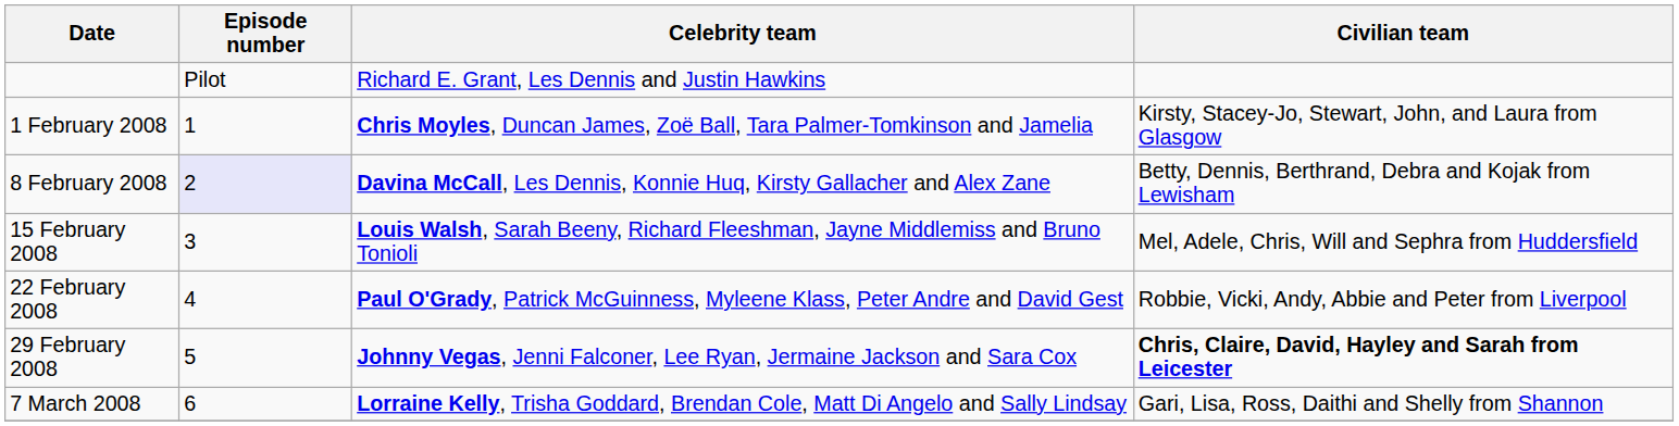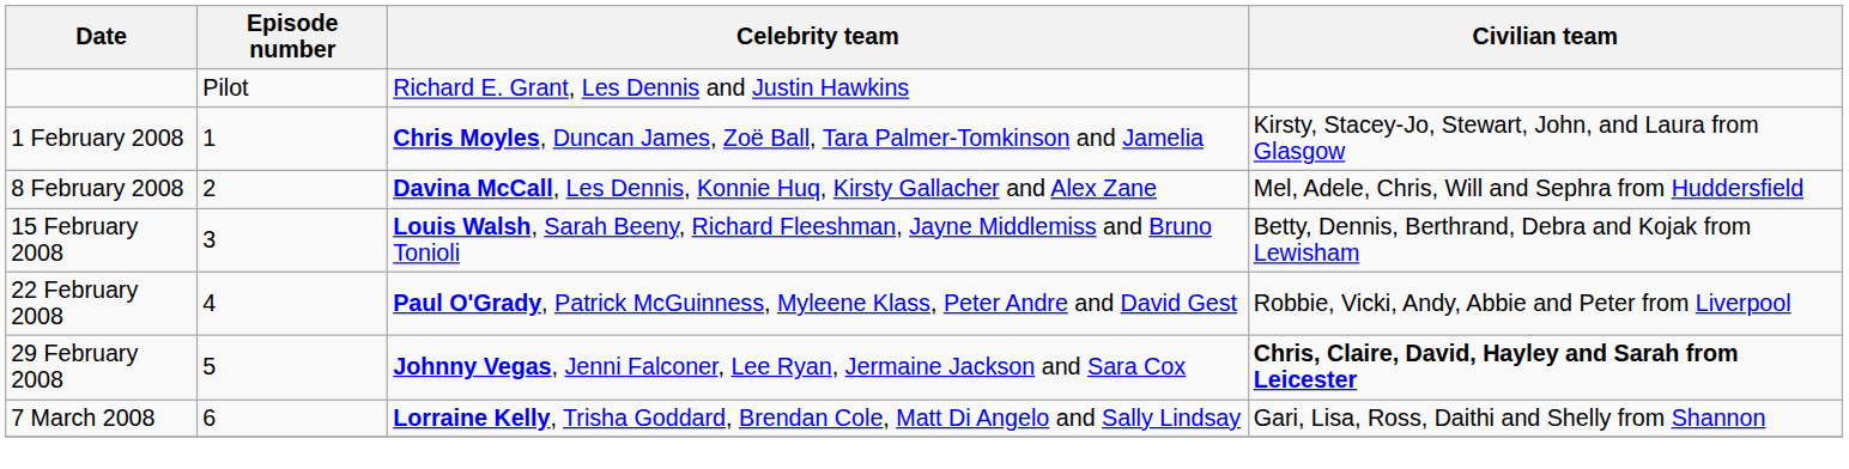 <table class="wikitable">
 <tr>
 <th>Date</th>
 <th>Episode number</th>
 <th>Celebrity team</th>
 <th>Civilian team</th>
 </tr>
 <tr>
 <td></td>
 <td>Pilot</td>
 <td><a href='#'>Richard E. Grant</a>, <a href='#'>Les Dennis</a> and <a href='#'>Justin Hawkins</a></td>
 </tr>
 <tr>
 <td>1 February 2008</td>
 <td>1</td>
 <td><strong><a href='#'>Chris Moyles</a></strong>, <a href='#'>Duncan James</a>, <a href='#'>Zoë Ball</a>, <a href='#'>Tara Palmer-Tomkinson</a> and <a href='#'>Jamelia</a></td>
 <td>Kirsty, Stacey-Jo, Stewart, John, and Laura from <a href='#'>Glasgow</a></td>
 </tr>
 <tr>
 <td>8 February 2008</td>
-<td style="background: lavender;">2</td>
+<td>2</td>
 <td><strong><a href='#'>Davina McCall</a></strong>, <a href='#'>Les Dennis</a>, <a href='#'>Konnie Huq</a>, <a href='#'>Kirsty Gallacher</a> and <a href='#'>Alex Zane</a></td>
-<td>Betty, Dennis, Berthrand, Debra and Kojak from <a href='#'>Lewisham</a></td>
+<td>Mel, Adele, Chris, Will and Sephra from <a href='#'>Huddersfield</a></td>
 </tr>
 <tr>
 <td>15 February 2008</td>
 <td>3</td>
 <td><strong><a href='#'>Louis Walsh</a></strong>, <a href='#'>Sarah Beeny</a>, <a href='#'>Richard Fleeshman</a>, <a href='#'>Jayne Middlemiss</a> and <a href='#'>Bruno Tonioli</a></td>
-<td>Mel, Adele, Chris, Will and Sephra from <a href='#'>Huddersfield</a></td>
+<td>Betty, Dennis, Berthrand, Debra and Kojak from <a href='#'>Lewisham</a></td>
 </tr>
 <tr>
 <td>22 February 2008</td>
 <td>4</td>
 <td><strong><a href='#'>Paul O'Grady</a></strong>, <a href='#'>Patrick McGuinness</a>, <a href='#'>Myleene Klass</a>, <a href='#'>Peter Andre</a> and <a href='#'>David Gest</a></td>
 <td>Robbie, Vicki, Andy, Abbie and Peter from <a href='#'>Liverpool</a></td>
 </tr>
 <tr>
 <td>29 February 2008</td>
 <td>5</td>
 <td><strong><a href='#'>Johnny Vegas</a></strong>, <a href='#'>Jenni Falconer</a>, <a href='#'>Lee Ryan</a>, <a href='#'>Jermaine Jackson</a> and <a href='#'>Sara Cox</a></td>
 <td><strong>Chris, Claire, David, Hayley and Sarah from <a href='#'>Leicester</a></strong></td>
 </tr>
 <tr>
 <td>7 March 2008</td>
 <td>6</td>
 <td><strong><a href='#'>Lorraine Kelly</a></strong>, <a href='#'>Trisha Goddard</a>, <a href='#'>Brendan Cole</a>, <a href='#'>Matt Di Angelo</a> and <a href='#'>Sally Lindsay</a></td>
 <td>Gari, Lisa, Ross, Daithi and Shelly from <a href='#'>Shannon</a></td>
 </tr>
 <tr>
 </tr>
 </table>
